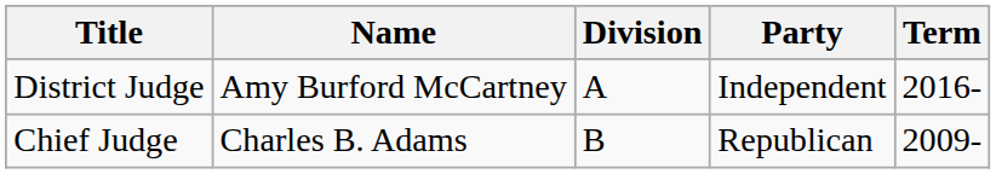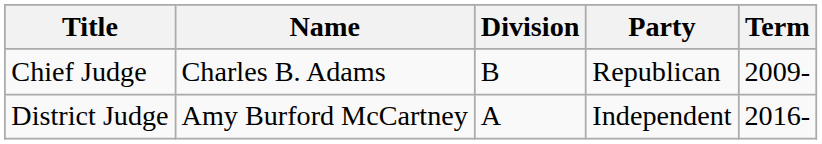 <table class = "wikitable">
 <tr>
 <th>Title</th>
 <th>Name</th>
 <th>Division</th>
 <th>Party</th>
 <th>Term</th>
 </tr>
 <tr>
+<td>Chief Judge</td>
+<td>Charles B. Adams</td>
+<td>B</td>
+<td>Republican</td>
+<td>2009-</td>
+</tr>
+<tr>
 <td>District Judge</td>
 <td>Amy Burford McCartney</td>
 <td>A</td>
 <td>Independent</td>
 <td>2016-</td>
 </tr>
-<tr>
-<td>Chief Judge</td>
-<td>Charles B. Adams</td>
-<td>B</td>
-<td>Republican</td>
-<td>2009-</td>
-</tr>
 </table>
